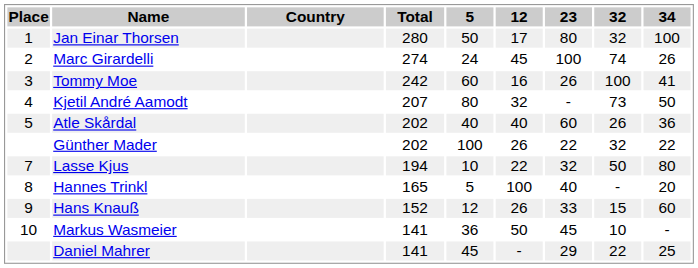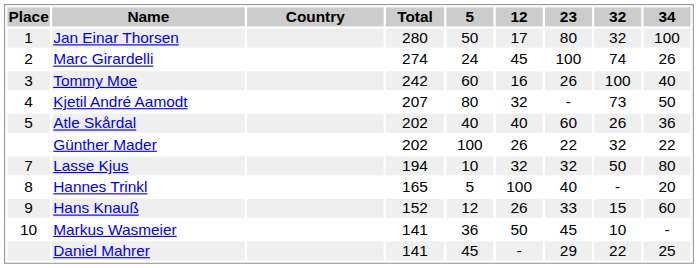 <table border="0" style="border: 1px solid #999; background-color:#FFFFFF; text-align:center; font-size:86%; line-height:15px;">
 <tr align="center" bgcolor="#CCCCCC">
 <th width=35>Place</th>
 <th width=170>Name</th>
 <th width=120>Country</th>
 <th width=50>Total</th>
 <th width=40>5</th>
 <th width=40>12</th>
 <th width=40>23</th>
 <th width=40>32</th>
 <th width=40>34</th>
 </tr>
 <tr bgcolor="#EFEFEF">
 <td>1</td>
 <td align="left"><a href='#'>Jan Einar Thorsen</a></td>
 <td align="left"></td>
 <td>280</td>
 <td>50</td>
 <td>17</td>
 <td>80</td>
 <td>32</td>
 <td>100</td>
 </tr>
 <tr>
 <td>2</td>
 <td align="left"><a href='#'>Marc Girardelli</a></td>
 <td align="left"></td>
 <td>274</td>
 <td>24</td>
 <td>45</td>
 <td>100</td>
 <td>74</td>
 <td>26</td>
 </tr>
 <tr bgcolor="#EFEFEF">
 <td>3</td>
 <td align="left"><a href='#'>Tommy Moe</a></td>
 <td align="left"></td>
 <td>242</td>
 <td>60</td>
 <td>16</td>
 <td>26</td>
 <td>100</td>
-<td>41</td>
+<td>40</td>
 </tr>
 <tr>
 <td>4</td>
 <td align="left"><a href='#'>Kjetil André Aamodt</a></td>
 <td align="left"></td>
 <td>207</td>
 <td>80</td>
 <td>32</td>
 <td>-</td>
 <td>73</td>
 <td>50</td>
 </tr>
 <tr bgcolor="#EFEFEF">
 <td>5</td>
 <td align="left"><a href='#'>Atle Skårdal</a></td>
 <td align="left"></td>
 <td>202</td>
 <td>40</td>
 <td>40</td>
 <td>60</td>
 <td>26</td>
 <td>36</td>
 </tr>
 <tr>
 <td></td>
 <td align="left"><a href='#'>Günther Mader</a></td>
 <td align="left"></td>
 <td>202</td>
 <td>100</td>
 <td>26</td>
 <td>22</td>
 <td>32</td>
 <td>22</td>
 </tr>
 <tr bgcolor="#EFEFEF">
 <td>7</td>
 <td align="left"><a href='#'>Lasse Kjus</a></td>
 <td align="left"></td>
 <td>194</td>
 <td>10</td>
-<td>22</td>
+<td>32</td>
 <td>32</td>
 <td>50</td>
 <td>80</td>
 </tr>
 <tr>
 <td>8</td>
 <td align="left"><a href='#'>Hannes Trinkl</a></td>
 <td align="left"></td>
 <td>165</td>
 <td>5</td>
 <td>100</td>
 <td>40</td>
 <td>-</td>
 <td>20</td>
 </tr>
 <tr bgcolor="#EFEFEF">
 <td>9</td>
 <td align="left"><a href='#'>Hans Knauß</a></td>
 <td align="left"></td>
 <td>152</td>
 <td>12</td>
 <td>26</td>
 <td>33</td>
 <td>15</td>
 <td>60</td>
 </tr>
 <tr>
 <td>10</td>
 <td align="left"><a href='#'>Markus Wasmeier</a></td>
 <td align="left"></td>
 <td>141</td>
 <td>36</td>
 <td>50</td>
 <td>45</td>
 <td>10</td>
 <td>-</td>
 </tr>
 <tr bgcolor="#EFEFEF">
 <td></td>
 <td align="left"><a href='#'>Daniel Mahrer</a></td>
 <td align="left"></td>
 <td>141</td>
 <td>45</td>
 <td>-</td>
 <td>29</td>
 <td>22</td>
 <td>25</td>
 </tr>
 </table>
